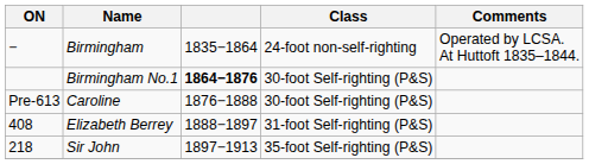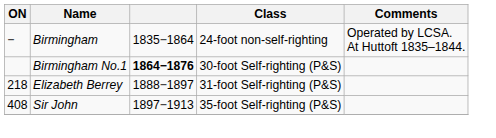 <table class="wikitable">
 <tr>
 <th>ON</th>
 <th>Name</th>
 <th></th>
 <th>Class</th>
 <th>Comments</th>
 </tr>
 <tr>
 <td>−</td>
 <td><em>Birmingham</em></td>
 <td>1835−1864</td>
 <td>24-foot non-self-righting</td>
 <td>Operated by LCSA.<br>At Huttoft 1835–1844.<br></td>
 </tr>
 <tr>
 <td></td>
 <td><em>Birmingham No.1</em></td>
 <td><strong>1864−1876</strong></td>
 <td>30-foot Self-righting (P&S)</td>
 <td></td>
 </tr>
 <tr>
-<td>Pre-613</td>
-<td><em>Caroline</em></td>
-<td>1876−1888</td>
-<td>30-foot Self-righting (P&S)</td>
-<td></td>
-</tr>
-<tr>
-<td>408</td>
+<td>218</td>
 <td><em>Elizabeth Berrey</em></td>
 <td>1888−1897</td>
 <td>31-foot Self-righting (P&S)</td>
 <td></td>
 </tr>
 <tr>
-<td>218</td>
+<td>408</td>
 <td><em>Sir John</em></td>
 <td>1897−1913</td>
 <td>35-foot Self-righting (P&S)</td>
 <td></td>
 </tr>
 <tr>
 </tr>
 </table>
